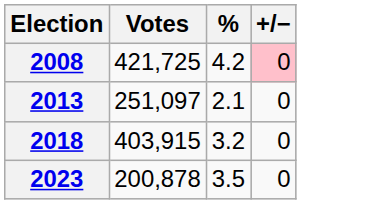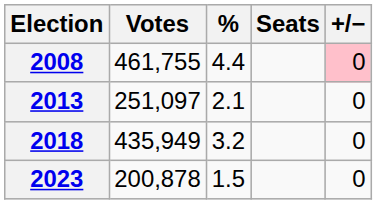 <table class="wikitable" style="font-size:97%; text-align:right;">
 <tr>
 <th>Election</th>
 <th>Votes</th>
 <th>%</th>
+<th>Seats</th>
 <th>+/−</th>
 </tr>
 <tr>
 <th><strong><a href='#'>2008</a></strong></th>
-<td>421,725</td>
-<td>4.2</td>
+<td>461,755</td>
+<td>4.4</td>
+<td></td>
 <td style="background: pink;"> 0</td>
 </tr>
 <tr>
 <th><strong><a href='#'>2013</a></strong></th>
 <td>251,097</td>
 <td>2.1</td>
+<td></td>
 <td> 0</td>
 </tr>
 <tr>
 <th><strong><a href='#'>2018</a></strong></th>
-<td>403,915</td>
+<td>435,949</td>
 <td>3.2</td>
+<td></td>
 <td> 0</td>
 </tr>
 <tr>
 <th><strong><a href='#'>2023</a></strong></th>
 <td>200,878</td>
-<td>3.5</td>
+<td>1.5</td>
+<td></td>
 <td> 0</td>
 </tr>
 </table>
